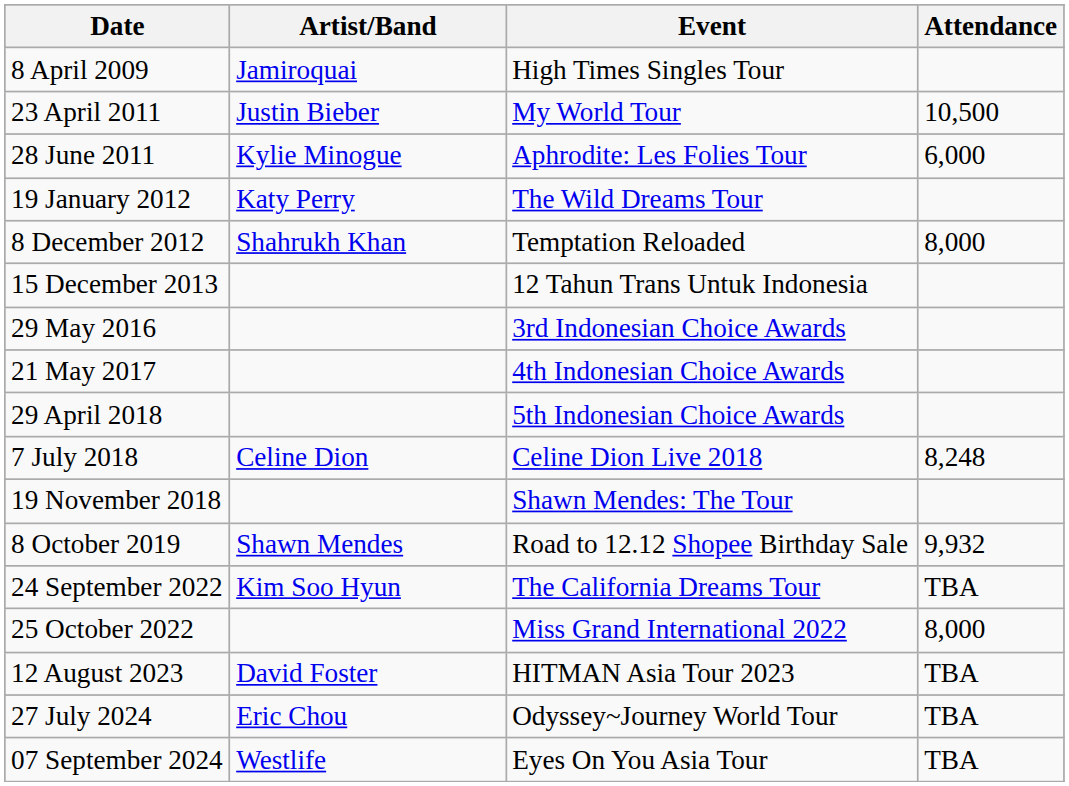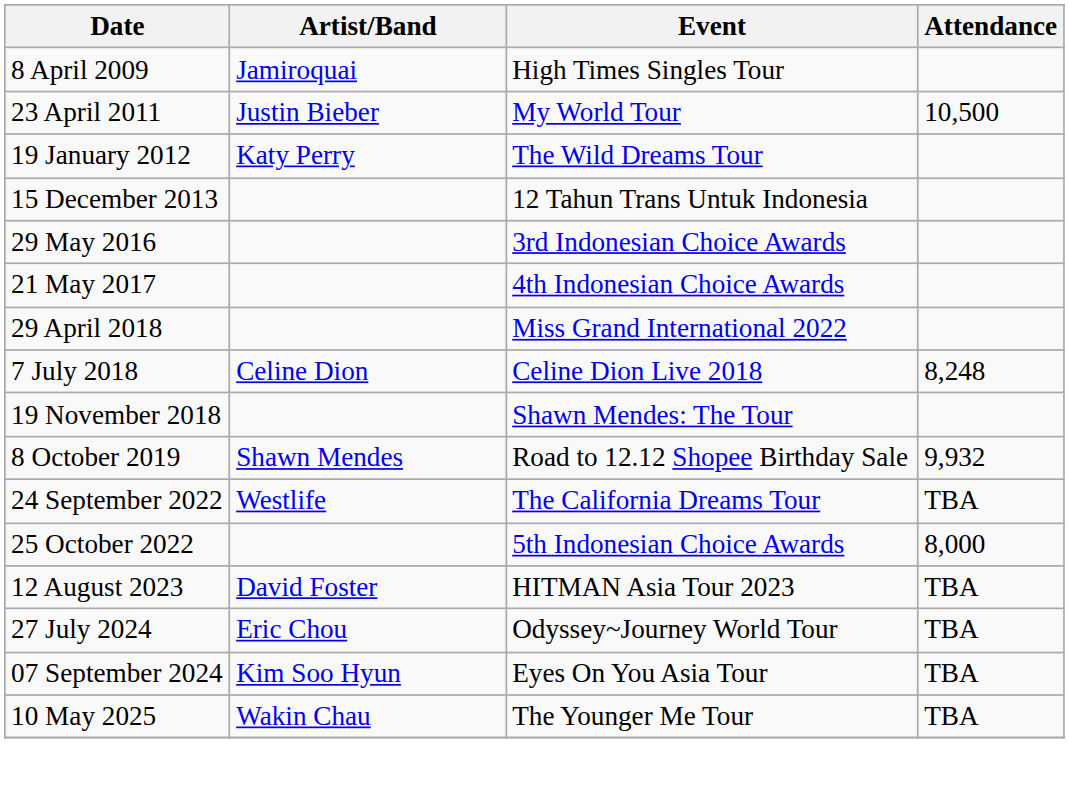 <table class="wikitable">
 <tr>
 <th width="125">Date</th>
 <th width="155">Artist/Band</th>
 <th width="235">Event</th>
 <th>Attendance</th>
 </tr>
 <tr>
 <td>8 April 2009</td>
 <td><a href='#'>Jamiroquai</a></td>
 <td>High Times Singles Tour</td>
 <td></td>
 </tr>
 <tr>
 <td>23 April 2011</td>
 <td><a href='#'>Justin Bieber</a></td>
 <td><a href='#'>My World Tour</a></td>
 <td>10,500</td>
 </tr>
 <tr>
-<td>28 June 2011</td>
-<td><a href='#'>Kylie Minogue</a></td>
-<td><a href='#'>Aphrodite: Les Folies Tour</a></td>
-<td>6,000</td>
-</tr>
-<tr>
 <td>19 January 2012</td>
 <td><a href='#'>Katy Perry</a></td>
 <td><a href='#'>The Wild Dreams Tour</a></td>
 <td></td>
-</tr>
-<tr>
-<td>8 December 2012</td>
-<td><a href='#'>Shahrukh Khan</a></td>
-<td>Temptation Reloaded</td>
-<td>8,000</td>
 </tr>
 <tr>
 <td>15 December 2013</td>
 <td></td>
 <td>12 Tahun Trans Untuk Indonesia</td>
 <td></td>
 </tr>
 <tr>
 <td>29 May 2016</td>
 <td></td>
 <td><a href='#'>3rd Indonesian Choice Awards</a></td>
 <td></td>
 </tr>
 <tr>
 <td>21 May 2017</td>
 <td></td>
 <td><a href='#'>4th Indonesian Choice Awards</a></td>
 <td></td>
 </tr>
 <tr>
 <td>29 April 2018</td>
 <td></td>
-<td><a href='#'>5th Indonesian Choice Awards</a></td>
+<td><a href='#'>Miss Grand International 2022</a></td>
 <td></td>
 </tr>
 <tr>
 <td>7 July 2018</td>
 <td><a href='#'>Celine Dion</a></td>
 <td><a href='#'>Celine Dion Live 2018</a></td>
 <td>8,248</td>
 </tr>
 <tr>
 <td>19 November 2018</td>
 <td></td>
 <td><a href='#'>Shawn Mendes: The Tour</a></td>
 <td></td>
 </tr>
 <tr>
 <td>8 October 2019</td>
 <td><a href='#'>Shawn Mendes</a></td>
 <td>Road to 12.12 <a href='#'>Shopee</a> Birthday Sale</td>
 <td>9,932</td>
 </tr>
 <tr>
 <td>24 September 2022</td>
-<td><a href='#'>Kim Soo Hyun</a></td>
+<td><a href='#'>Westlife</a></td>
 <td><a href='#'>The California Dreams Tour</a></td>
 <td>TBA</td>
 </tr>
 <tr>
 <td>25 October 2022</td>
 <td></td>
-<td><a href='#'>Miss Grand International 2022</a></td>
+<td><a href='#'>5th Indonesian Choice Awards</a></td>
 <td>8,000</td>
 </tr>
 <tr>
 <td>12 August 2023</td>
 <td><a href='#'>David Foster</a></td>
 <td>HITMAN Asia Tour 2023</td>
 <td>TBA</td>
 </tr>
 <tr>
 <td>27 July 2024</td>
 <td><a href='#'>Eric Chou</a></td>
 <td>Odyssey~Journey World Tour</td>
 <td>TBA</td>
 </tr>
 <tr>
 <td>07 September 2024</td>
-<td><a href='#'>Westlife</a></td>
+<td><a href='#'>Kim Soo Hyun</a></td>
 <td>Eyes On You Asia Tour</td>
+<td>TBA</td>
+</tr>
+<tr>
+<td>10 May 2025</td>
+<td><a href='#'>Wakin Chau</a></td>
+<td>The Younger Me Tour</td>
 <td>TBA</td>
 </tr>
 <tr>
 </tr>
 </table>
